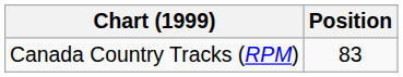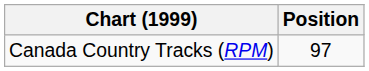 <table class="wikitable sortable">
 <tr>
 <th scope="col">Chart (1999)</th>
 <th scope="col">Position</th>
 </tr>
 <tr>
 <td>Canada Country Tracks (<em><a href='#'>RPM</a></em>)</td>
-<td align="center">83</td>
+<td align="center">97</td>
 </tr>
 </table>
